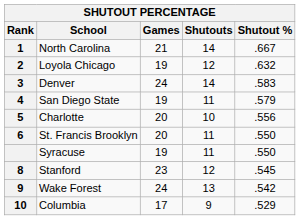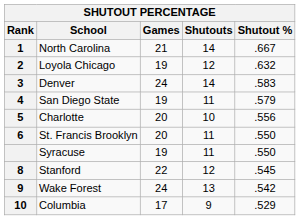 <table class="wikitable">
 <tr>
 <th colspan=5>SHUTOUT PERCENTAGE</th>
 </tr>
 <tr>
 <th>Rank</th>
 <th>School</th>
 <th>Games</th>
 <th>Shutouts</th>
 <th>Shutout %</th>
 </tr>
 <tr>
 <th>1</th>
 <td>North Carolina</td>
 <td style="text-align:center;">21</td>
 <td style="text-align:center;">14</td>
 <td style="text-align:center;">.667</td>
 </tr>
 <tr>
 <th>2</th>
 <td>Loyola Chicago</td>
 <td style="text-align:center;">19</td>
 <td style="text-align:center;">12</td>
 <td style="text-align:center;">.632</td>
 </tr>
 <tr>
 <th>3</th>
 <td>Denver</td>
 <td style="text-align:center;">24</td>
 <td style="text-align:center;">14</td>
 <td style="text-align:center;">.583</td>
 </tr>
 <tr>
 <th>4</th>
 <td>San Diego State</td>
 <td style="text-align:center;">19</td>
 <td style="text-align:center;">11</td>
 <td style="text-align:center;">.579</td>
 </tr>
 <tr>
 <th>5</th>
 <td>Charlotte</td>
 <td style="text-align:center;">20</td>
 <td style="text-align:center;">10</td>
 <td style="text-align:center;">.556</td>
 </tr>
 <tr>
 <th>6</th>
 <td>St. Francis Brooklyn</td>
 <td style="text-align:center;">20</td>
 <td style="text-align:center;">11</td>
 <td style="text-align:center;">.550</td>
 </tr>
 <tr>
 <th></th>
 <td>Syracuse</td>
 <td style="text-align:center;">19</td>
 <td style="text-align:center;">11</td>
 <td style="text-align:center;">.550</td>
 </tr>
 <tr>
 <th>8</th>
 <td>Stanford</td>
-<td style="text-align:center;">23</td>
+<td style="text-align:center;">22</td>
 <td style="text-align:center;">12</td>
 <td style="text-align:center;">.545</td>
 </tr>
 <tr>
 <th>9</th>
 <td>Wake Forest</td>
 <td style="text-align:center;">24</td>
 <td style="text-align:center;">13</td>
 <td style="text-align:center;">.542</td>
 </tr>
 <tr>
 <th>10</th>
 <td>Columbia</td>
 <td style="text-align:center;">17</td>
 <td style="text-align:center;">9</td>
 <td style="text-align:center;">.529</td>
 </tr>
 </table>
